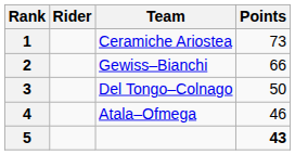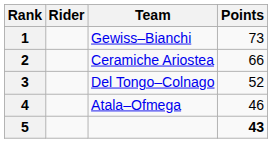 <table class="wikitable">
 <tr>
 <th scope="col">Rank</th>
 <th scope="col">Rider</th>
 <th scope="col">Team</th>
 <th scope="col">Points</th>
 </tr>
 <tr>
 <th scope="row">1</th>
 <td></td>
-<td><a href='#'>Ceramiche Ariostea</a></td>
+<td><a href='#'>Gewiss–Bianchi</a></td>
 <td align=right>73</td>
 </tr>
 <tr>
 <th scope="row">2</th>
 <td></td>
-<td><a href='#'>Gewiss–Bianchi</a></td>
+<td><a href='#'>Ceramiche Ariostea</a></td>
 <td align=right>66</td>
 </tr>
 <tr>
 <th scope="row">3</th>
 <td></td>
 <td><a href='#'>Del Tongo–Colnago</a></td>
-<td align=right>50</td>
+<td align=right>52</td>
 </tr>
 <tr>
 <th scope="row">4</th>
 <td></td>
 <td><a href='#'>Atala–Ofmega</a></td>
 <td align=right>46</td>
 </tr>
 <tr>
 <th scope="row">5</th>
 <td></td>
 <td></td>
 <td align=right><strong>43</strong></td>
 </tr>
 </table>
